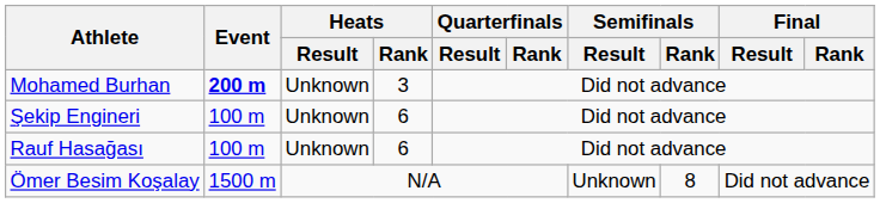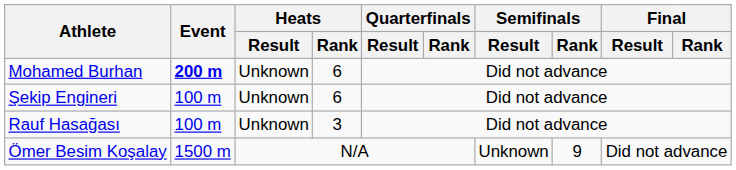 <table class=wikitable style="font-size:90%">
 <tr>
 <th rowspan=2>Athlete</th>
 <th rowspan=2>Event</th>
 <th colspan=2>Heats</th>
 <th colspan=2>Quarterfinals</th>
 <th colspan=2>Semifinals</th>
 <th colspan=2>Final</th>
 </tr>
 <tr>
 <th>Result</th>
 <th>Rank</th>
 <th>Result</th>
 <th>Rank</th>
 <th>Result</th>
 <th>Rank</th>
 <th>Result</th>
 <th>Rank</th>
 </tr>
 <tr>
 <td><a href='#'>Mohamed Burhan</a></td>
 <td><strong><a href='#'>200 m</a></strong></td>
 <td align=center>Unknown</td>
-<td align=center>3</td>
+<td align=center>6</td>
 <td align=center colspan=6>Did not advance</td>
 </tr>
 <tr>
 <td><a href='#'>Şekip Engineri</a></td>
 <td><a href='#'>100 m</a></td>
 <td align=center>Unknown</td>
 <td align=center>6</td>
 <td align=center colspan=6>Did not advance</td>
 </tr>
 <tr>
 <td><a href='#'>Rauf Hasağası</a></td>
 <td><a href='#'>100 m</a></td>
 <td align=center>Unknown</td>
-<td align=center>6</td>
+<td align=center>3</td>
 <td align=center colspan=6>Did not advance</td>
 </tr>
 <tr>
 <td><a href='#'>Ömer Besim Koşalay</a></td>
 <td><a href='#'>1500 m</a></td>
 <td align=center colspan=4>N/A</td>
 <td align=center>Unknown</td>
-<td align=center>8</td>
+<td align=center>9</td>
 <td align=center colspan=2>Did not advance</td>
 </tr>
 </table>
